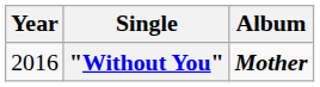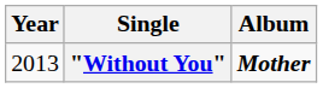 <table class="wikitable plainrowheaders">
 <tr>
 <th>Year</th>
 <th>Single</th>
 <th>Album</th>
 </tr>
 <tr>
-<td>2016</td>
+<td>2013</td>
 <th scope="row">"<a href='#'>Without You</a>"</th>
 <td><strong><em>Mother</em></strong></td>
 </tr>
 </table>
